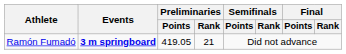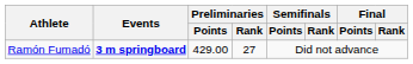 <table class=wikitable style="font-size:90%">
 <tr>
 <th rowspan="2">Athlete</th>
 <th rowspan="2">Events</th>
 <th colspan="2">Preliminaries</th>
 <th colspan="2">Semifinals</th>
 <th colspan="2">Final</th>
 </tr>
 <tr style="font-size:95%">
 <th>Points</th>
 <th>Rank</th>
 <th>Points</th>
 <th>Rank</th>
 <th>Points</th>
 <th>Rank</th>
 </tr>
 <tr align=center>
 <td align=left><a href='#'>Ramón Fumadó</a></td>
 <td align=left><strong><a href='#'>3 m springboard</a></strong></td>
-<td>419.05</td>
-<td>21</td>
+<td>429.00</td>
+<td>27</td>
 <td colspan=4>Did not advance</td>
 </tr>
 </table>
